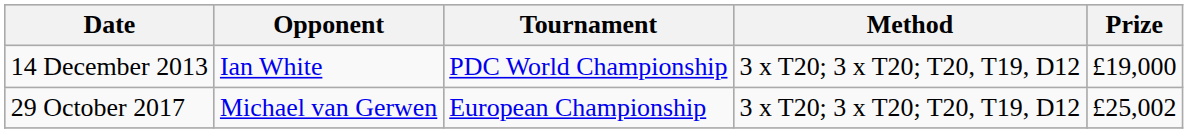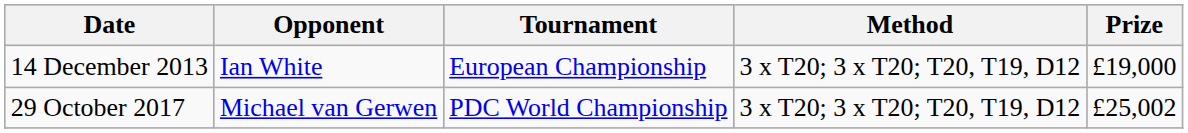 <table class="wikitable">
 <tr>
 <th>Date</th>
 <th>Opponent</th>
 <th>Tournament</th>
 <th>Method</th>
 <th>Prize</th>
 </tr>
 <tr>
 <td>14 December 2013</td>
 <td> <a href='#'>Ian White</a></td>
-<td><a href='#'>PDC World Championship</a></td>
+<td><a href='#'>European Championship</a></td>
 <td>3 x T20; 3 x T20; T20, T19, D12</td>
 <td>£19,000</td>
 </tr>
 <tr>
 <td>29 October 2017</td>
 <td> <a href='#'>Michael van Gerwen</a></td>
-<td><a href='#'>European Championship</a></td>
+<td><a href='#'>PDC World Championship</a></td>
 <td>3 x T20; 3 x T20; T20, T19, D12</td>
 <td>£25,002</td>
 </tr>
 </table>
